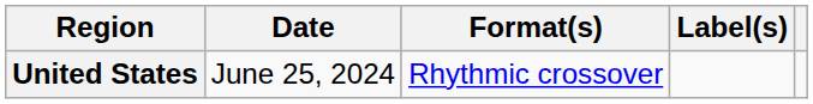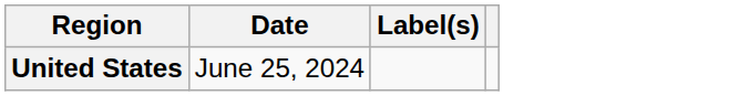 <table class="wikitable plainrowheaders">
 <tr>
 <th scope="col">Region</th>
 <th scope="col">Date</th>
-<th scope="col">Format(s)</th>
 <th scope="col">Label(s)</th>
 <th scope="col"></th>
 </tr>
 <tr>
 <th scope="row">United States</th>
 <td>June 25, 2024</td>
-<td><a href='#'>Rhythmic crossover</a></td>
 <td></td>
 <td align="center"></td>
 </tr>
 </table>
